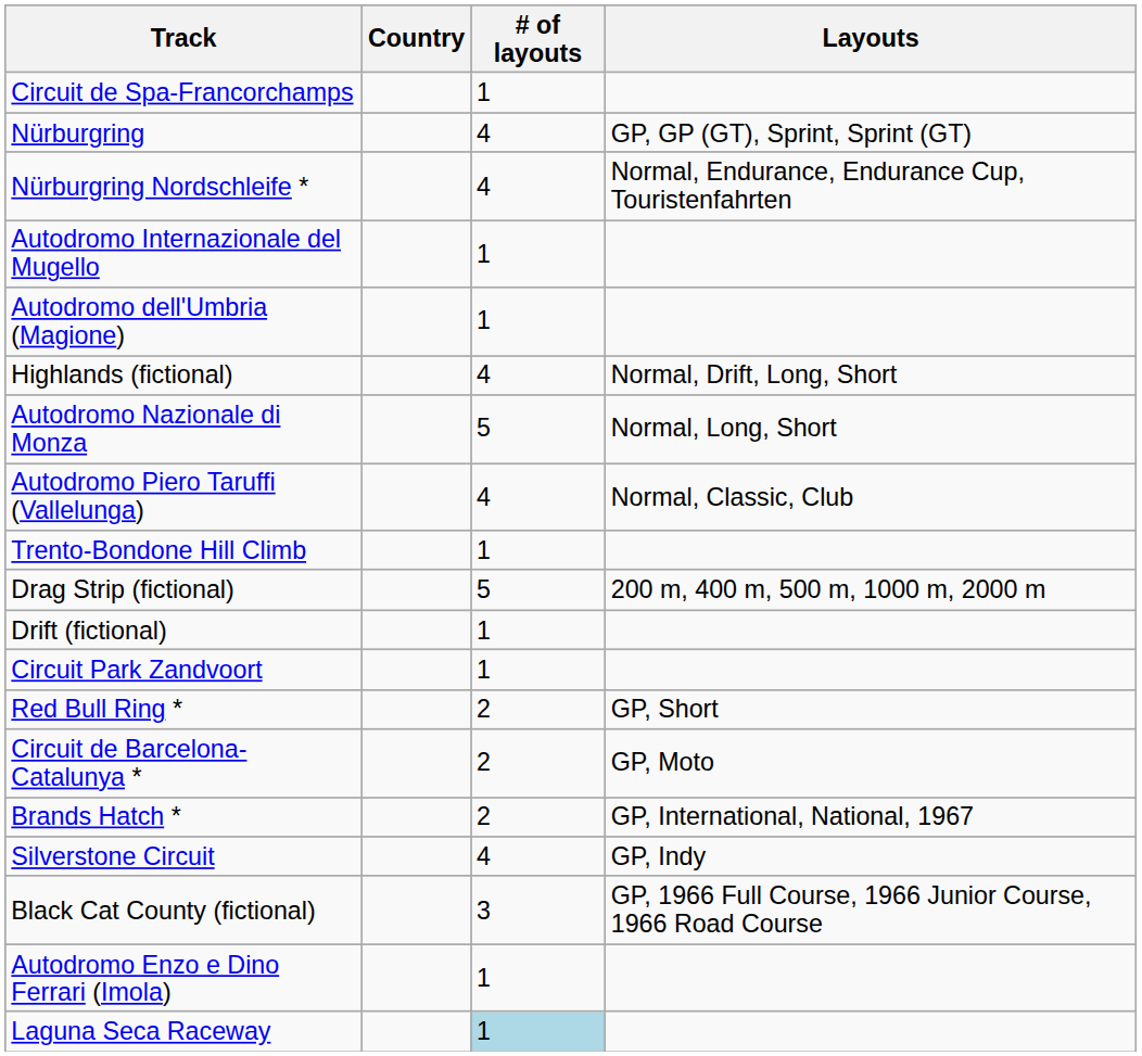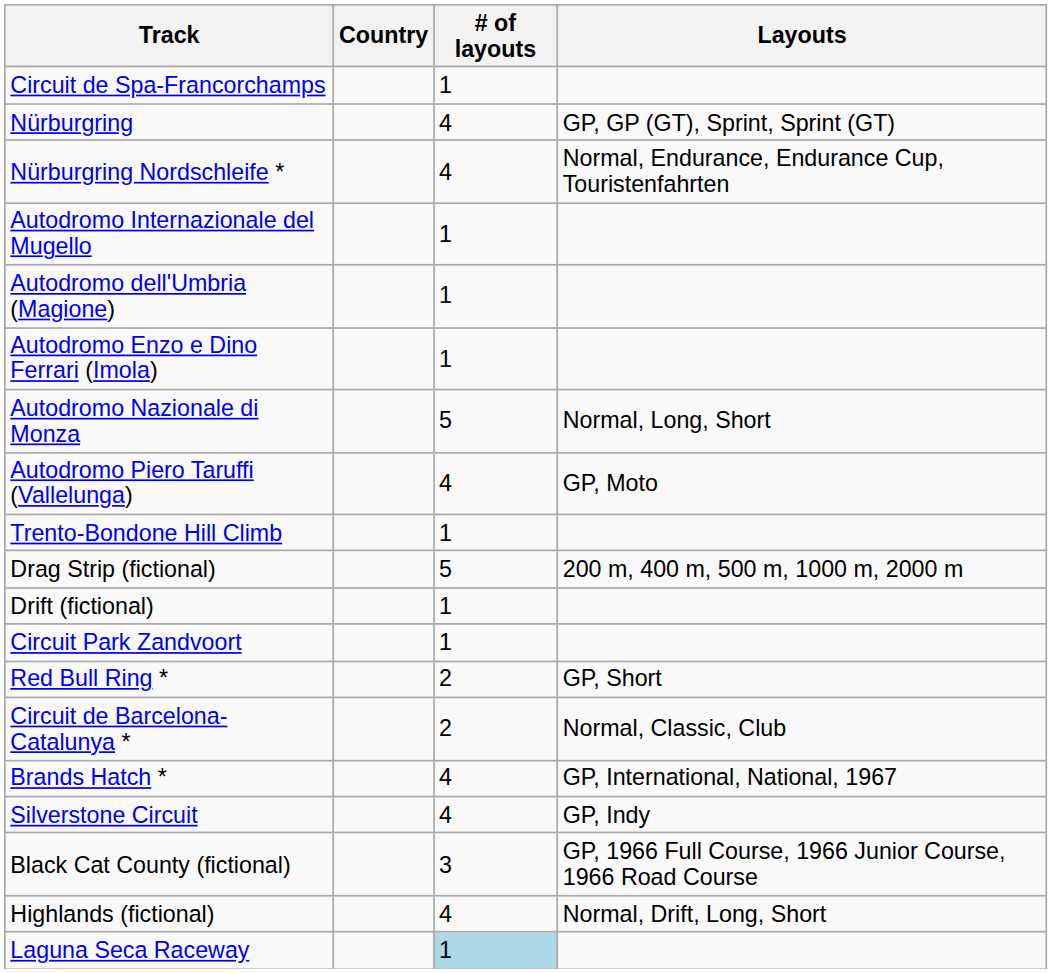 <table class="wikitable sortable collapsible" style="text-align:left; font-size:85%">
 <tr>
 <th>Track</th>
 <th>Country</th>
 <th># of layouts</th>
 <th>Layouts</th>
 </tr>
 <tr>
 <td><a href='#'>Circuit de Spa-Francorchamps</a></td>
 <td></td>
 <td>1</td>
 <td></td>
 </tr>
 <tr>
 <td><a href='#'>Nürburgring</a></td>
 <td></td>
 <td>4</td>
 <td>GP, GP (GT), Sprint, Sprint (GT)</td>
 </tr>
 <tr>
 <td><a href='#'>Nürburgring Nordschleife</a> *</td>
 <td></td>
 <td>4</td>
 <td>Normal, Endurance, Endurance Cup, Touristenfahrten</td>
 </tr>
 <tr>
 <td><a href='#'>Autodromo Internazionale del Mugello</a></td>
 <td></td>
 <td>1</td>
 <td></td>
 </tr>
 <tr>
 <td><a href='#'>Autodromo dell'Umbria</a> (<a href='#'>Magione</a>)</td>
 <td></td>
 <td>1</td>
 <td></td>
 </tr>
 <tr>
-<td>Highlands (fictional)</td>
+<td><a href='#'>Autodromo Enzo e Dino Ferrari</a> (<a href='#'>Imola</a>)</td>
 <td></td>
-<td>4</td>
-<td>Normal, Drift, Long, Short</td>
+<td>1</td>
+<td></td>
 </tr>
 <tr>
 <td><a href='#'>Autodromo Nazionale di Monza</a></td>
 <td></td>
 <td>5</td>
 <td>Normal, Long, Short</td>
 </tr>
 <tr>
 <td><a href='#'>Autodromo Piero Taruffi</a> (<a href='#'>Vallelunga</a>)</td>
 <td></td>
 <td>4</td>
-<td>Normal, Classic, Club</td>
+<td>GP, Moto</td>
 </tr>
 <tr>
 <td><a href='#'>Trento-Bondone Hill Climb</a></td>
 <td></td>
 <td>1</td>
 <td></td>
 </tr>
 <tr>
 <td>Drag Strip (fictional)</td>
 <td></td>
 <td>5</td>
 <td>200 m, 400 m, 500 m, 1000 m, 2000 m</td>
 </tr>
 <tr>
 <td>Drift (fictional)</td>
 <td></td>
 <td>1</td>
 <td></td>
 </tr>
 <tr>
 <td><a href='#'>Circuit Park Zandvoort</a></td>
 <td></td>
 <td>1</td>
 <td></td>
 </tr>
 <tr>
 <td><a href='#'>Red Bull Ring</a> *</td>
 <td></td>
 <td>2</td>
 <td>GP, Short</td>
 </tr>
 <tr>
 <td><a href='#'>Circuit de Barcelona-Catalunya</a> *</td>
 <td></td>
 <td>2</td>
-<td>GP, Moto</td>
+<td>Normal, Classic, Club</td>
 </tr>
 <tr>
 <td><a href='#'>Brands Hatch</a> *</td>
 <td></td>
-<td>2</td>
+<td>4</td>
 <td>GP, International, National, 1967</td>
 </tr>
 <tr>
 <td><a href='#'>Silverstone Circuit</a></td>
 <td></td>
 <td>4</td>
 <td>GP, Indy</td>
 </tr>
 <tr>
 <td>Black Cat County (fictional)</td>
 <td></td>
 <td>3</td>
 <td>GP, 1966 Full Course, 1966 Junior Course, 1966 Road Course</td>
 </tr>
 <tr>
-<td><a href='#'>Autodromo Enzo e Dino Ferrari</a> (<a href='#'>Imola</a>)</td>
+<td>Highlands (fictional)</td>
 <td></td>
-<td>1</td>
-<td></td>
+<td>4</td>
+<td>Normal, Drift, Long, Short</td>
 </tr>
 <tr>
 <td><a href='#'>Laguna Seca Raceway</a></td>
 <td></td>
 <td style="background: lightblue;">1</td>
 <td></td>
 </tr>
 </table>
